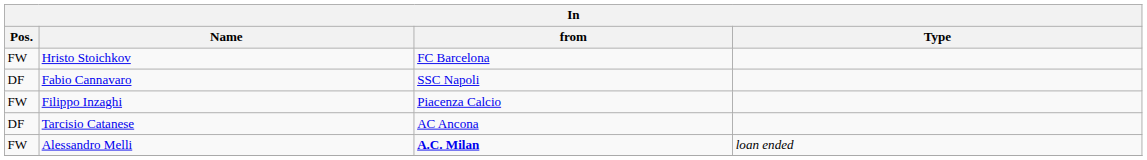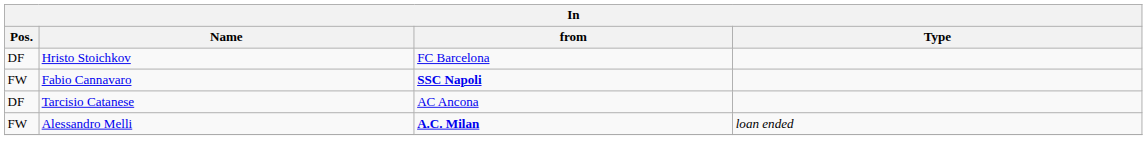 <table class="wikitable" style="font-size:90%;width:99%;">
 <tr>
 <th colspan="4">In</th>
 </tr>
 <tr>
 <th width=3%>Pos.</th>
 <th width=33%>Name</th>
 <th width=28%>from</th>
 <th width=36%>Type</th>
 </tr>
 <tr>
-<td>FW</td>
+<td>DF</td>
 <td><a href='#'>Hristo Stoichkov</a></td>
 <td><a href='#'>FC Barcelona</a></td>
 <td></td>
 </tr>
 <tr>
-<td>DF</td>
+<td>FW</td>
 <td><a href='#'>Fabio Cannavaro</a></td>
-<td><a href='#'>SSC Napoli</a></td>
-<td></td>
-</tr>
-<tr>
-<td>FW</td>
-<td><a href='#'>Filippo Inzaghi</a></td>
-<td><a href='#'>Piacenza Calcio</a></td>
+<td><strong><a href='#'>SSC Napoli</a></strong></td>
 <td></td>
 </tr>
 <tr>
 <td>DF</td>
 <td><a href='#'>Tarcisio Catanese</a></td>
 <td><a href='#'>AC Ancona</a></td>
 <td></td>
 </tr>
 <tr>
 <td>FW</td>
 <td><a href='#'>Alessandro Melli</a></td>
 <td><strong><a href='#'>A.C. Milan</a></strong></td>
 <td><em>loan ended</em></td>
 </tr>
 <tr>
 </tr>
 </table>
